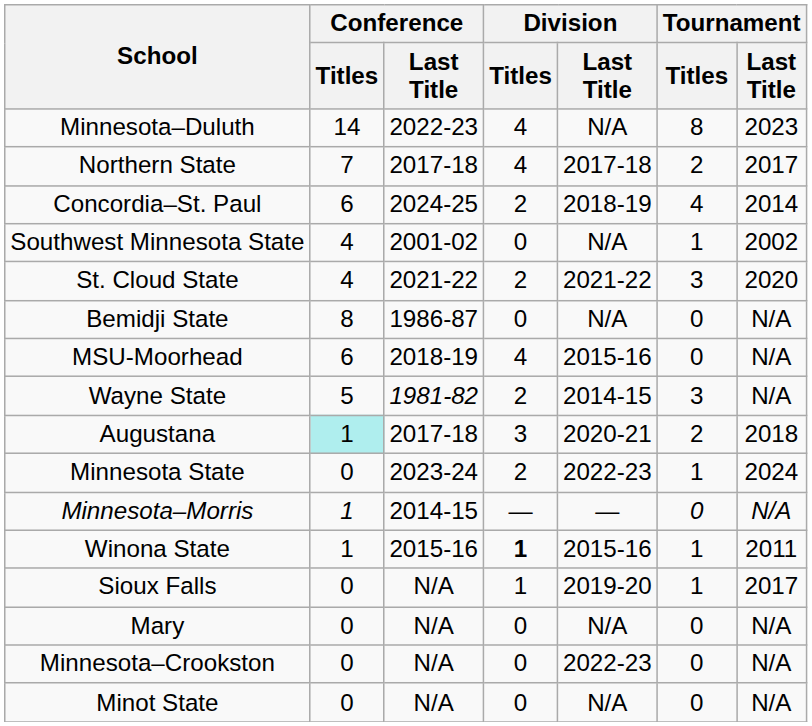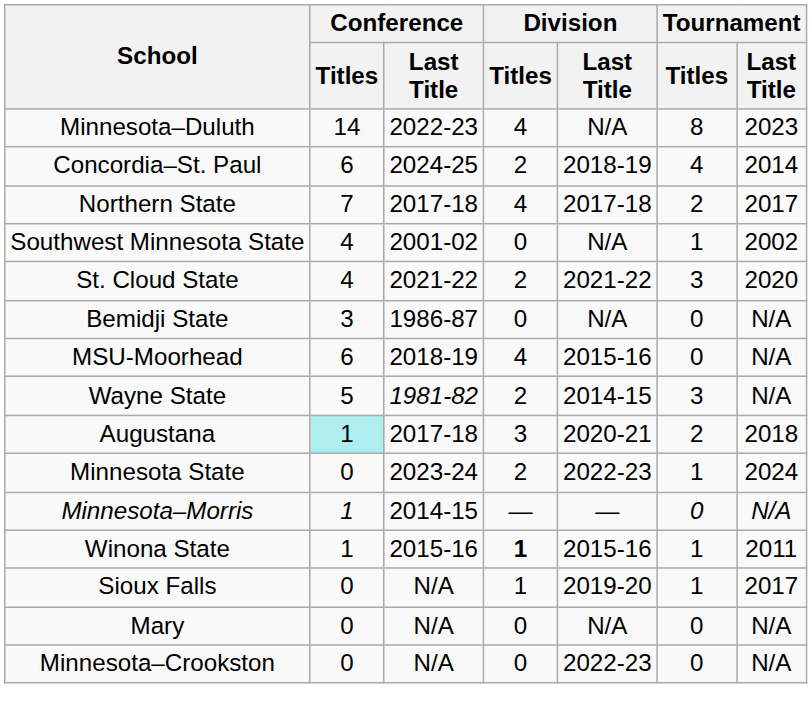 <table class="wikitable sortable" style="text-align:center">
 <tr>
 <th rowspan=2>School</th>
 <th colspan=2>Conference</th>
 <th colspan=2>Division</th>
 <th colspan=2>Tournament</th>
 </tr>
 <tr>
 <th>Titles</th>
 <th>Last<br>Title</th>
 <th>Titles</th>
 <th>Last<br>Title</th>
 <th>Titles</th>
 <th>Last<br>Title</th>
 </tr>
 <tr>
 <td>Minnesota–Duluth</td>
 <td>14</td>
 <td>2022-23</td>
 <td>4</td>
 <td>N/A</td>
 <td>8</td>
 <td>2023</td>
 </tr>
 <tr>
+<td>Concordia–St. Paul</td>
+<td>6</td>
+<td>2024-25</td>
+<td>2</td>
+<td>2018-19</td>
+<td>4</td>
+<td>2014</td>
+</tr>
+<tr>
 <td>Northern State</td>
 <td>7</td>
 <td>2017-18</td>
 <td>4</td>
 <td>2017-18</td>
 <td>2</td>
 <td>2017</td>
-</tr>
-<tr>
-<td>Concordia–St. Paul</td>
-<td>6</td>
-<td>2024-25</td>
-<td>2</td>
-<td>2018-19</td>
-<td>4</td>
-<td>2014</td>
 </tr>
 <tr>
 <td>Southwest Minnesota State</td>
 <td>4</td>
 <td>2001-02</td>
 <td>0</td>
 <td>N/A</td>
 <td>1</td>
 <td>2002</td>
 </tr>
 <tr>
 <td>St. Cloud State</td>
 <td>4</td>
 <td>2021-22</td>
 <td>2</td>
 <td>2021-22</td>
 <td>3</td>
 <td>2020</td>
 </tr>
 <tr>
 <td>Bemidji State</td>
-<td>8</td>
+<td>3</td>
 <td>1986-87</td>
 <td>0</td>
 <td>N/A</td>
 <td>0</td>
 <td>N/A</td>
 </tr>
 <tr>
 <td>MSU-Moorhead</td>
 <td>6</td>
 <td>2018-19</td>
 <td>4</td>
 <td>2015-16</td>
 <td>0</td>
 <td>N/A</td>
 </tr>
 <tr>
 <td>Wayne State</td>
 <td>5</td>
 <td><em>1981-82</em></td>
 <td>2</td>
 <td>2014-15</td>
 <td>3</td>
 <td>N/A</td>
 </tr>
 <tr>
 <td>Augustana</td>
 <td style="background: paleturquoise;">1</td>
 <td>2017-18</td>
 <td>3</td>
 <td>2020-21</td>
 <td>2</td>
 <td>2018</td>
 </tr>
 <tr>
 <td>Minnesota State</td>
 <td>0</td>
 <td>2023-24</td>
 <td>2</td>
 <td>2022-23</td>
 <td>1</td>
 <td>2024</td>
 </tr>
 <tr>
 <td><em>Minnesota–Morris</em></td>
 <td><em>1</em></td>
 <td>2014-15</td>
 <td>—</td>
 <td>—</td>
 <td><em>0</em></td>
 <td><em>N/A</em></td>
 </tr>
 <tr>
 <td>Winona State</td>
 <td>1</td>
 <td>2015-16</td>
 <td><strong>1</strong></td>
 <td>2015-16</td>
 <td>1</td>
 <td>2011</td>
 </tr>
 <tr>
 <td>Sioux Falls</td>
 <td>0</td>
 <td>N/A</td>
 <td>1</td>
 <td>2019-20</td>
 <td>1</td>
 <td>2017</td>
 </tr>
 <tr>
 <td>Mary</td>
 <td>0</td>
 <td>N/A</td>
 <td>0</td>
 <td>N/A</td>
 <td>0</td>
 <td>N/A</td>
 </tr>
 <tr>
 <td>Minnesota–Crookston</td>
 <td>0</td>
 <td>N/A</td>
 <td>0</td>
 <td>2022-23</td>
 <td>0</td>
 <td>N/A</td>
 </tr>
-<tr>
-<td>Minot State</td>
-<td>0</td>
-<td>N/A</td>
-<td>0</td>
-<td>N/A</td>
-<td>0</td>
-<td>N/A</td>
-</tr>
 </table>
